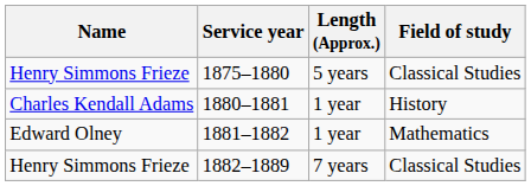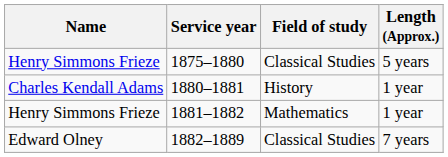 <table class="wikitable">
 <tr>
 <th>Name</th>
 <th>Service year</th>
+<th>Field of study</th>
 <th>Length<br><small>(Approx.)</small></th>
-<th>Field of study</th>
 </tr>
 <tr>
 <td><a href='#'>Henry Simmons Frieze</a></td>
 <td>1875–1880</td>
+<td>Classical Studies</td>
 <td>5 years</td>
-<td>Classical Studies</td>
 </tr>
 <tr>
 <td><a href='#'>Charles Kendall Adams</a></td>
 <td>1880–1881</td>
+<td>History</td>
 <td>1 year</td>
-<td>History</td>
+</tr>
+<tr>
+<td>Henry Simmons Frieze</td>
+<td>1881–1882</td>
+<td>Mathematics</td>
+<td>1 year</td>
 </tr>
 <tr>
 <td>Edward Olney</td>
-<td>1881–1882</td>
-<td>1 year</td>
-<td>Mathematics</td>
-</tr>
-<tr>
-<td>Henry Simmons Frieze</td>
 <td>1882–1889</td>
+<td>Classical Studies</td>
 <td>7 years</td>
-<td>Classical Studies</td>
 </tr>
 </table>
